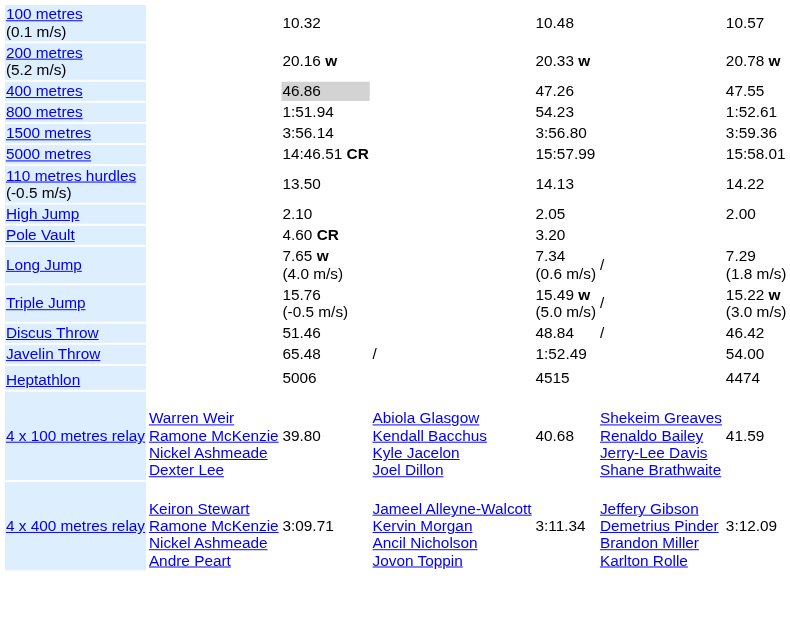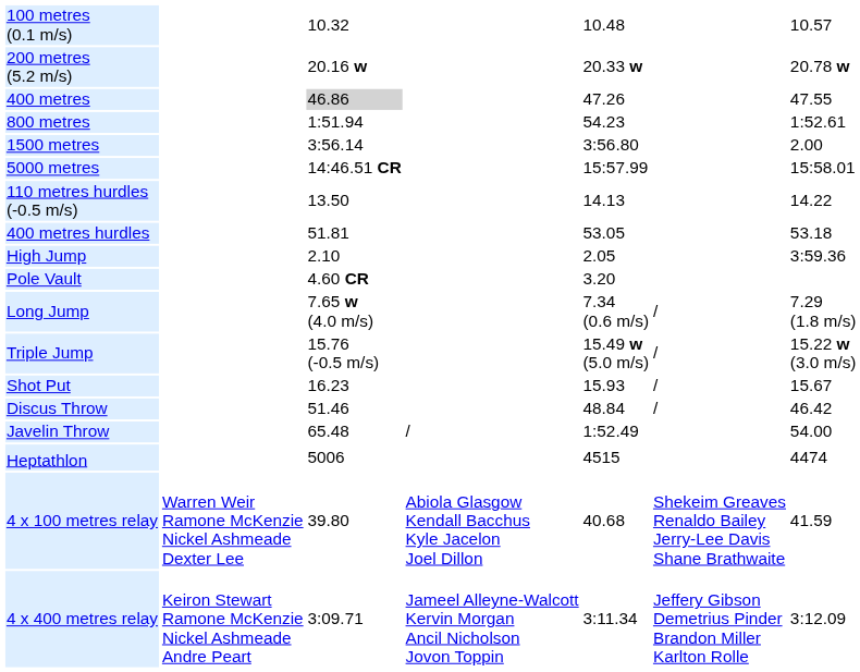 <table>
 <tr>
 <td style="background:#def;"><a href='#'>100 metres</a> <br> (0.1 m/s)</td>
 <td></td>
 <td>10.32</td>
 <td></td>
 <td>10.48</td>
 <td></td>
 <td>10.57</td>
 </tr>
 <tr>
 <td style="background:#def;"><a href='#'>200 metres</a> <br> (5.2 m/s)</td>
 <td></td>
 <td>20.16 <strong>w</strong></td>
 <td></td>
 <td>20.33 <strong>w</strong></td>
 <td></td>
 <td>20.78 <strong>w</strong></td>
 </tr>
 <tr>
 <td style="background:#def;"><a href='#'>400 metres</a></td>
 <td></td>
 <td style="background: lightgrey;">46.86</td>
 <td></td>
 <td>47.26</td>
 <td></td>
 <td>47.55</td>
 </tr>
 <tr>
 <td style="background:#def;"><a href='#'>800 metres</a></td>
 <td></td>
 <td>1:51.94</td>
 <td></td>
 <td>54.23</td>
 <td></td>
 <td>1:52.61</td>
 </tr>
 <tr>
 <td style="background:#def;"><a href='#'>1500 metres</a></td>
 <td></td>
 <td>3:56.14</td>
 <td></td>
 <td>3:56.80</td>
 <td></td>
-<td>3:59.36</td>
+<td>2.00</td>
 </tr>
 <tr>
 <td style="background:#def;"><a href='#'>5000 metres</a></td>
 <td></td>
 <td>14:46.51 <strong>CR</strong></td>
 <td></td>
 <td>15:57.99</td>
 <td></td>
 <td>15:58.01</td>
 </tr>
 <tr>
 <td style="background:#def;"><a href='#'>110 metres hurdles</a> <br> (-0.5 m/s)</td>
 <td></td>
 <td>13.50</td>
 <td></td>
 <td>14.13</td>
 <td></td>
 <td>14.22</td>
 </tr>
 <tr>
+<td style="background:#def;"><a href='#'>400 metres hurdles</a></td>
+<td></td>
+<td>51.81</td>
+<td></td>
+<td>53.05</td>
+<td></td>
+<td>53.18</td>
+</tr>
+<tr>
 <td style="background:#def;"><a href='#'>High Jump</a></td>
 <td></td>
 <td>2.10</td>
 <td></td>
 <td>2.05</td>
 <td></td>
-<td>2.00</td>
+<td>3:59.36</td>
 </tr>
 <tr>
 <td style="background:#def;"><a href='#'>Pole Vault</a></td>
 <td></td>
 <td>4.60 <strong>CR</strong></td>
 <td></td>
 <td>3.20</td>
 <td></td>
 <td></td>
 </tr>
 <tr>
 <td style="background:#def;"><a href='#'>Long Jump</a></td>
 <td></td>
 <td>7.65 <strong>w</strong> <br> (4.0 m/s)</td>
 <td></td>
 <td>7.34 <br> (0.6 m/s)</td>
 <td>/</td>
 <td>7.29 <br> (1.8 m/s)</td>
 </tr>
 <tr>
 <td style="background:#def;"><a href='#'>Triple Jump</a></td>
 <td></td>
 <td>15.76 <br> (-0.5 m/s)</td>
 <td></td>
 <td>15.49 <strong>w</strong> <br> (5.0 m/s)</td>
 <td>/</td>
 <td>15.22 <strong>w</strong> <br> (3.0 m/s)</td>
+</tr>
+<tr>
+<td style="background:#def;"><a href='#'>Shot Put</a></td>
+<td></td>
+<td>16.23</td>
+<td></td>
+<td>15.93</td>
+<td>/</td>
+<td>15.67</td>
 </tr>
 <tr>
 <td style="background:#def;"><a href='#'>Discus Throw</a></td>
 <td></td>
 <td>51.46</td>
 <td></td>
 <td>48.84</td>
 <td>/</td>
 <td>46.42</td>
 </tr>
 <tr>
 <td style="background:#def;"><a href='#'>Javelin Throw</a></td>
 <td></td>
 <td>65.48</td>
 <td>/</td>
 <td>1:52.49</td>
 <td></td>
 <td>54.00</td>
 </tr>
 <tr>
 <td style="background:#def;"><a href='#'>Heptathlon</a><sup></sup></td>
 <td></td>
 <td>5006</td>
 <td></td>
 <td>4515</td>
 <td></td>
 <td>4474</td>
 </tr>
 <tr>
 <td style="background:#def;"><a href='#'>4 x 100 metres relay</a></td>
 <td> <br> <a href='#'>Warren Weir</a> <br> <a href='#'>Ramone McKenzie</a> <br> <a href='#'>Nickel Ashmeade</a> <br> <a href='#'>Dexter Lee</a></td>
 <td>39.80</td>
 <td> <br> <a href='#'>Abiola Glasgow</a> <br> <a href='#'>Kendall Bacchus</a> <br> <a href='#'>Kyle Jacelon</a> <br> <a href='#'>Joel Dillon</a></td>
 <td>40.68</td>
 <td> <br> <a href='#'>Shekeim Greaves</a> <br> <a href='#'>Renaldo Bailey</a> <br> <a href='#'>Jerry-Lee Davis</a> <br> <a href='#'>Shane Brathwaite</a></td>
 <td>41.59</td>
 </tr>
 <tr>
 <td style="background:#def;"><a href='#'>4 x 400 metres relay</a></td>
 <td> <br> <a href='#'>Keiron Stewart</a> <br> <a href='#'>Ramone McKenzie</a> <br> <a href='#'>Nickel Ashmeade</a> <br> <a href='#'>Andre Peart</a></td>
 <td>3:09.71</td>
 <td> <br> <a href='#'>Jameel Alleyne-Walcott</a> <br> <a href='#'>Kervin Morgan</a> <br> <a href='#'>Ancil Nicholson</a> <br> <a href='#'>Jovon Toppin</a></td>
 <td>3:11.34</td>
 <td> <br> <a href='#'>Jeffery Gibson</a> <br> <a href='#'>Demetrius Pinder</a> <br> <a href='#'>Brandon Miller</a> <br> <a href='#'>Karlton Rolle</a></td>
 <td>3:12.09</td>
 </tr>
 </table>
